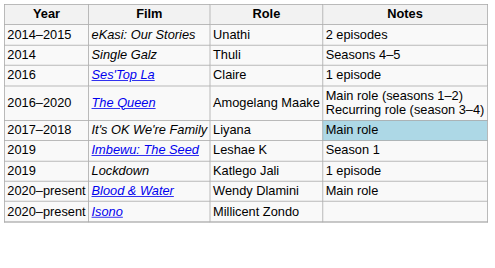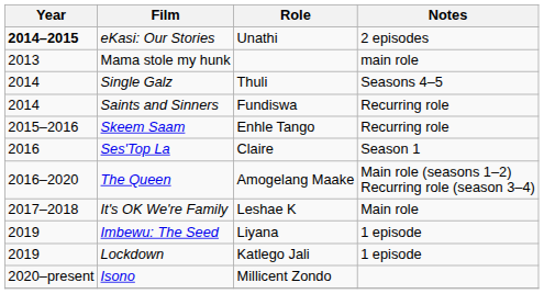 <table class="wikitable">
 <tr>
 <th>Year</th>
 <th>Film</th>
 <th>Role</th>
 <th>Notes</th>
 </tr>
 <tr>
-<td>2014–2015</td>
+<td><strong>2014–2015</strong></td>
 <td><em>eKasi: Our Stories</em></td>
 <td>Unathi</td>
 <td>2 episodes</td>
+</tr>
+<tr 2013 || Skotani boy ||Boity ||>
+<td>2013</td>
+<td>Mama stole my hunk</td>
+<td></td>
+<td>main role</td>
 </tr>
 <tr>
 <td>2014</td>
 <td><em>Single Galz</em></td>
 <td>Thuli</td>
 <td>Seasons 4–5</td>
 </tr>
 <tr>
+<td>2014</td>
+<td><em>Saints and Sinners</em></td>
+<td>Fundiswa</td>
+<td>Recurring role</td>
+</tr>
+<tr>
+<td>2015–2016</td>
+<td><em><a href='#'>Skeem Saam</a></em></td>
+<td>Enhle Tango</td>
+<td>Recurring role</td>
+</tr>
+<tr>
 <td>2016</td>
 <td><em><a href='#'>Ses'Top La</a></em></td>
 <td>Claire</td>
-<td>1 episode</td>
+<td>Season 1</td>
 </tr>
 <tr>
 <td>2016–2020</td>
 <td><em><a href='#'>The Queen</a></em></td>
 <td>Amogelang Maake</td>
 <td>Main role (seasons 1–2)<br>Recurring role (season 3–4)</td>
 </tr>
 <tr>
 <td>2017–2018</td>
 <td><em>It's OK We're Family</em></td>
-<td>Liyana</td>
-<td style="background: lightblue;">Main role</td>
+<td>Leshae K</td>
+<td>Main role</td>
 </tr>
 <tr>
 <td>2019</td>
 <td><em><a href='#'>Imbewu: The Seed</a></em></td>
-<td>Leshae K</td>
-<td>Season 1</td>
+<td>Liyana</td>
+<td>1 episode</td>
 </tr>
 <tr>
 <td>2019</td>
 <td><em>Lockdown</em></td>
 <td>Katlego Jali</td>
 <td>1 episode</td>
-</tr>
-<tr>
-<td>2020–present</td>
-<td><em><a href='#'>Blood & Water</a></em></td>
-<td>Wendy Dlamini</td>
-<td>Main role</td>
 </tr>
 <tr>
 <td>2020–present</td>
 <td><em><a href='#'>Isono</a></em></td>
 <td>Millicent Zondo</td>
 <td></td>
 </tr>
 <tr>
 </tr>
 </table>
